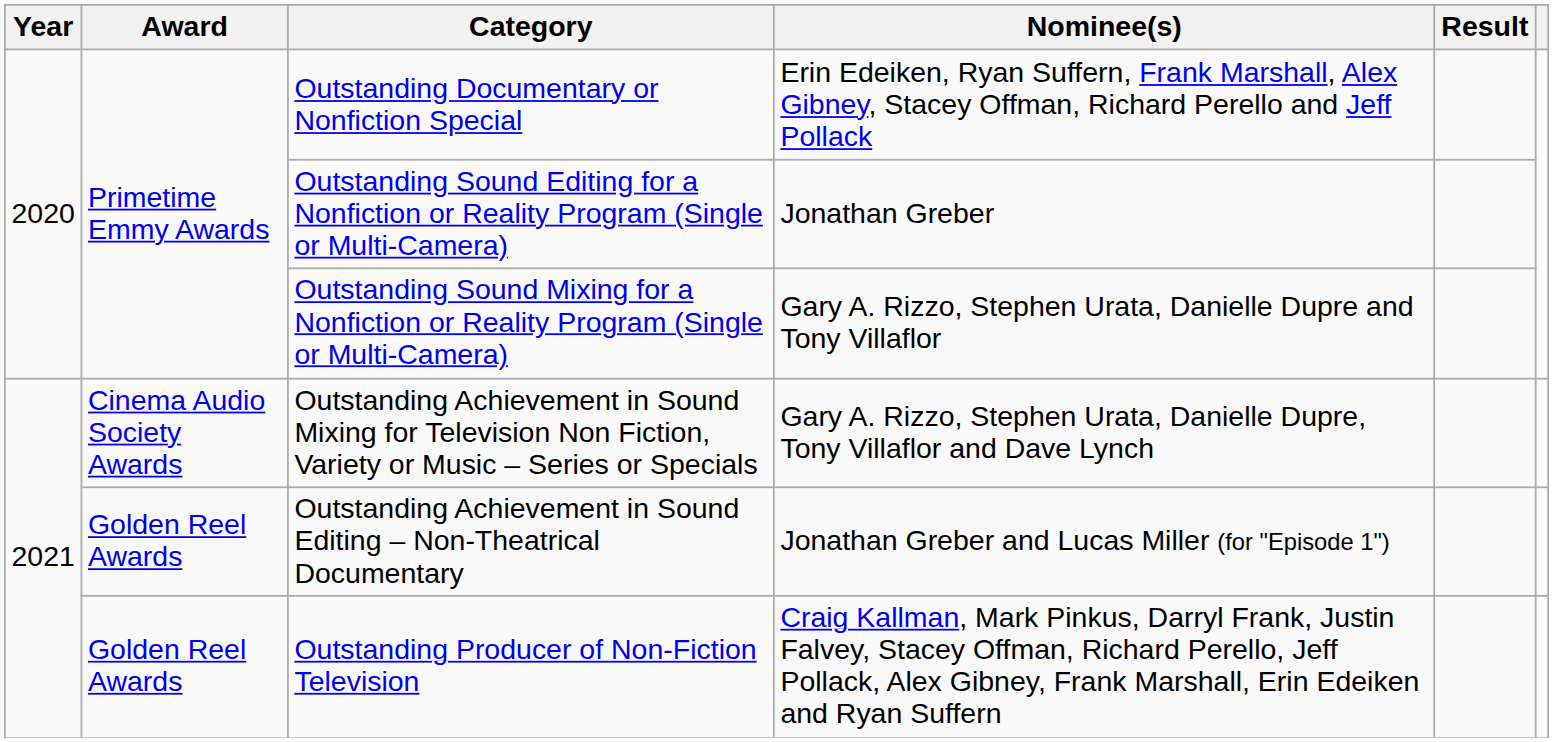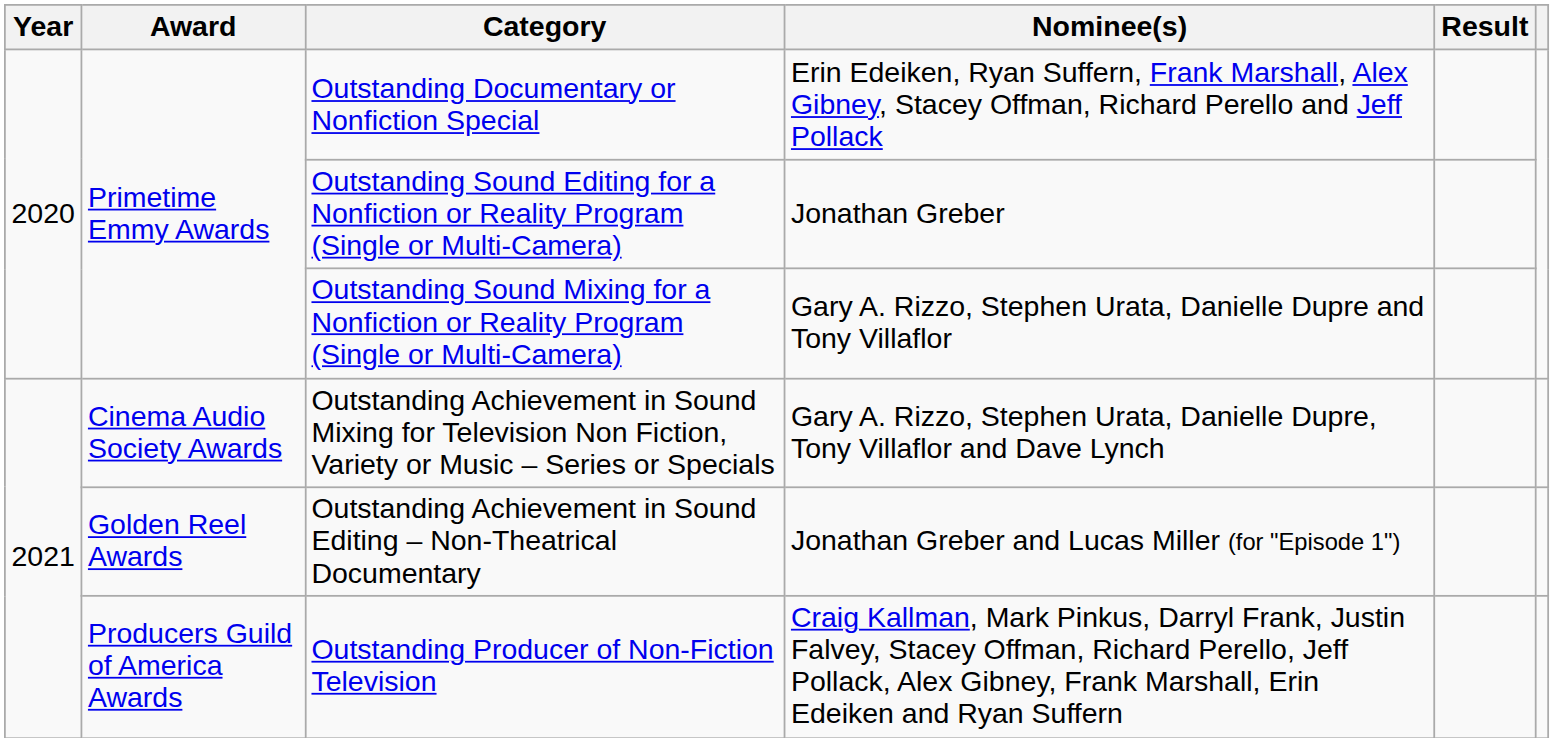 <table class="wikitable sortable">
 <tr>
 <th>Year</th>
 <th>Award</th>
 <th>Category</th>
 <th>Nominee(s)</th>
 <th>Result</th>
 <th></th>
 </tr>
 <tr>
 <td rowspan="3" style="text-align:center;">2020</td>
 <td rowspan="3"><a href='#'>Primetime Emmy Awards</a></td>
 <td><a href='#'>Outstanding Documentary or Nonfiction Special</a></td>
 <td>Erin Edeiken, Ryan Suffern, <a href='#'>Frank Marshall</a>, <a href='#'>Alex Gibney</a>, Stacey Offman, Richard Perello and <a href='#'>Jeff Pollack</a></td>
 <td></td>
 <td align="center" rowspan="3"> <br> </td>
 </tr>
 <tr>
 <td><a href='#'>Outstanding Sound Editing for a Nonfiction or Reality Program (Single or Multi-Camera)</a></td>
 <td>Jonathan Greber</td>
 <td></td>
 </tr>
 <tr>
 <td><a href='#'>Outstanding Sound Mixing for a Nonfiction or Reality Program (Single or Multi-Camera)</a></td>
 <td>Gary A. Rizzo, Stephen Urata, Danielle Dupre and Tony Villaflor</td>
 <td></td>
 </tr>
 <tr>
 <td rowspan="3" style="text-align:center;">2021</td>
 <td><a href='#'>Cinema Audio Society Awards</a></td>
 <td>Outstanding Achievement in Sound Mixing for Television Non Fiction, Variety or Music – Series or Specials</td>
 <td>Gary A. Rizzo, Stephen Urata, Danielle Dupre, Tony Villaflor and Dave Lynch</td>
 <td></td>
 <td align="center"></td>
 </tr>
 <tr>
 <td><a href='#'>Golden Reel Awards</a></td>
 <td>Outstanding Achievement in Sound Editing – Non-Theatrical Documentary</td>
 <td>Jonathan Greber and Lucas Miller <small>(for "Episode 1")</small></td>
 <td></td>
 <td align="center"></td>
 </tr>
 <tr>
-<td><a href='#'>Golden Reel Awards</a></td>
+<td><a href='#'>Producers Guild of America Awards</a></td>
 <td><a href='#'>Outstanding Producer of Non-Fiction Television</a></td>
 <td><a href='#'>Craig Kallman</a>, Mark Pinkus, Darryl Frank, Justin Falvey, Stacey Offman, Richard Perello, Jeff Pollack, Alex Gibney, Frank Marshall, Erin Edeiken and Ryan Suffern</td>
 <td></td>
 <td align="center"></td>
 </tr>
 </table>
